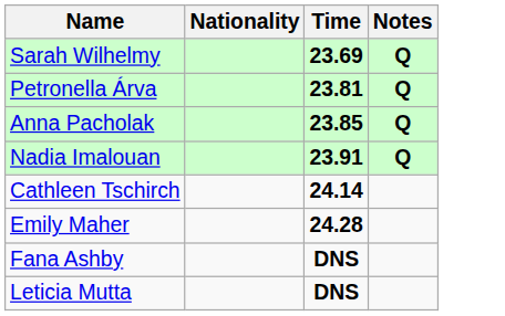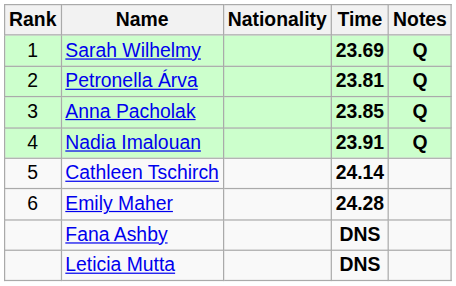 <table class="wikitable sortable" style="text-align:center">
 <tr>
+<th>Rank</th>
 <th>Name</th>
 <th>Nationality</th>
 <th>Time</th>
 <th>Notes</th>
 </tr>
 <tr bgcolor=ccffcc>
+<td>1</td>
 <td align=left><a href='#'>Sarah Wilhelmy</a></td>
 <td align=left></td>
 <td><strong>23.69</strong></td>
 <td><strong>Q</strong></td>
 </tr>
 <tr bgcolor=ccffcc>
+<td>2</td>
 <td align=left><a href='#'>Petronella Árva</a></td>
 <td align=left></td>
 <td><strong>23.81</strong></td>
 <td><strong>Q</strong></td>
 </tr>
 <tr bgcolor=ccffcc>
+<td>3</td>
 <td align=left><a href='#'>Anna Pacholak</a></td>
 <td align=left></td>
 <td><strong>23.85</strong></td>
 <td><strong>Q</strong></td>
 </tr>
 <tr bgcolor=ccffcc>
+<td>4</td>
 <td align=left><a href='#'>Nadia Imalouan</a></td>
 <td align=left></td>
 <td><strong>23.91</strong></td>
 <td><strong>Q</strong></td>
 </tr>
 <tr>
+<td>5</td>
 <td align=left><a href='#'>Cathleen Tschirch</a></td>
 <td align=left></td>
 <td><strong>24.14</strong></td>
 <td></td>
 </tr>
 <tr>
+<td>6</td>
 <td align=left><a href='#'>Emily Maher</a></td>
 <td align=left></td>
 <td><strong>24.28</strong></td>
 <td></td>
 </tr>
 <tr>
+<td></td>
 <td align=left><a href='#'>Fana Ashby</a></td>
 <td align=left></td>
 <td><strong>DNS</strong></td>
 <td></td>
 </tr>
 <tr>
+<td></td>
 <td align=left><a href='#'>Leticia Mutta</a></td>
 <td align=left></td>
 <td><strong>DNS</strong></td>
 <td></td>
 </tr>
 </table>
